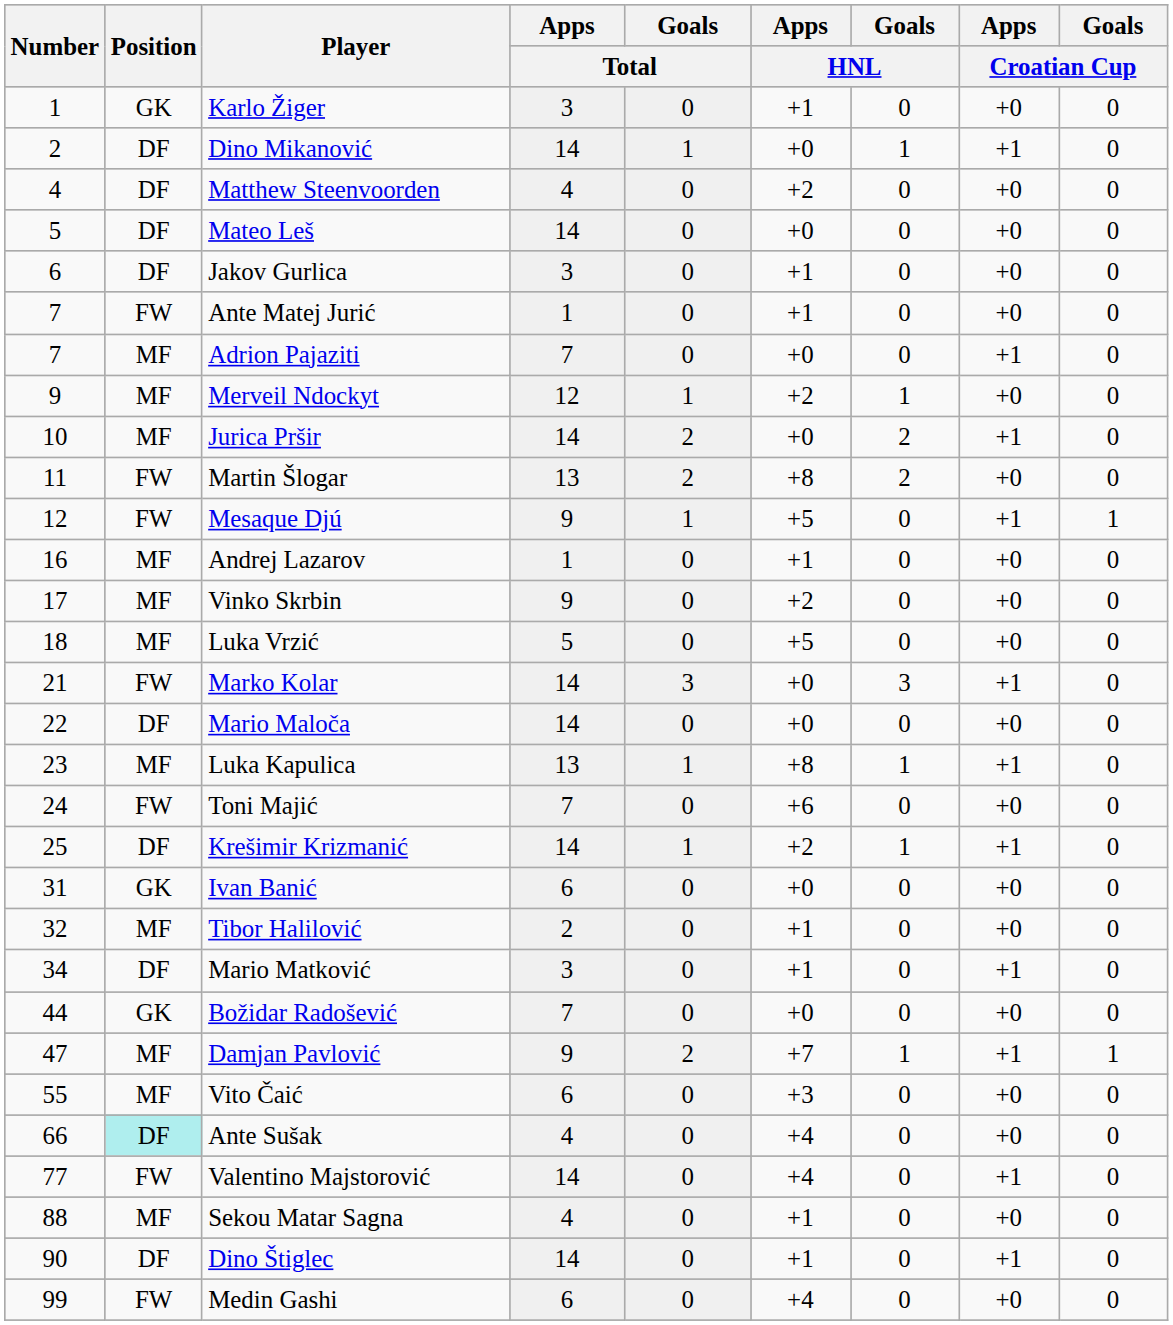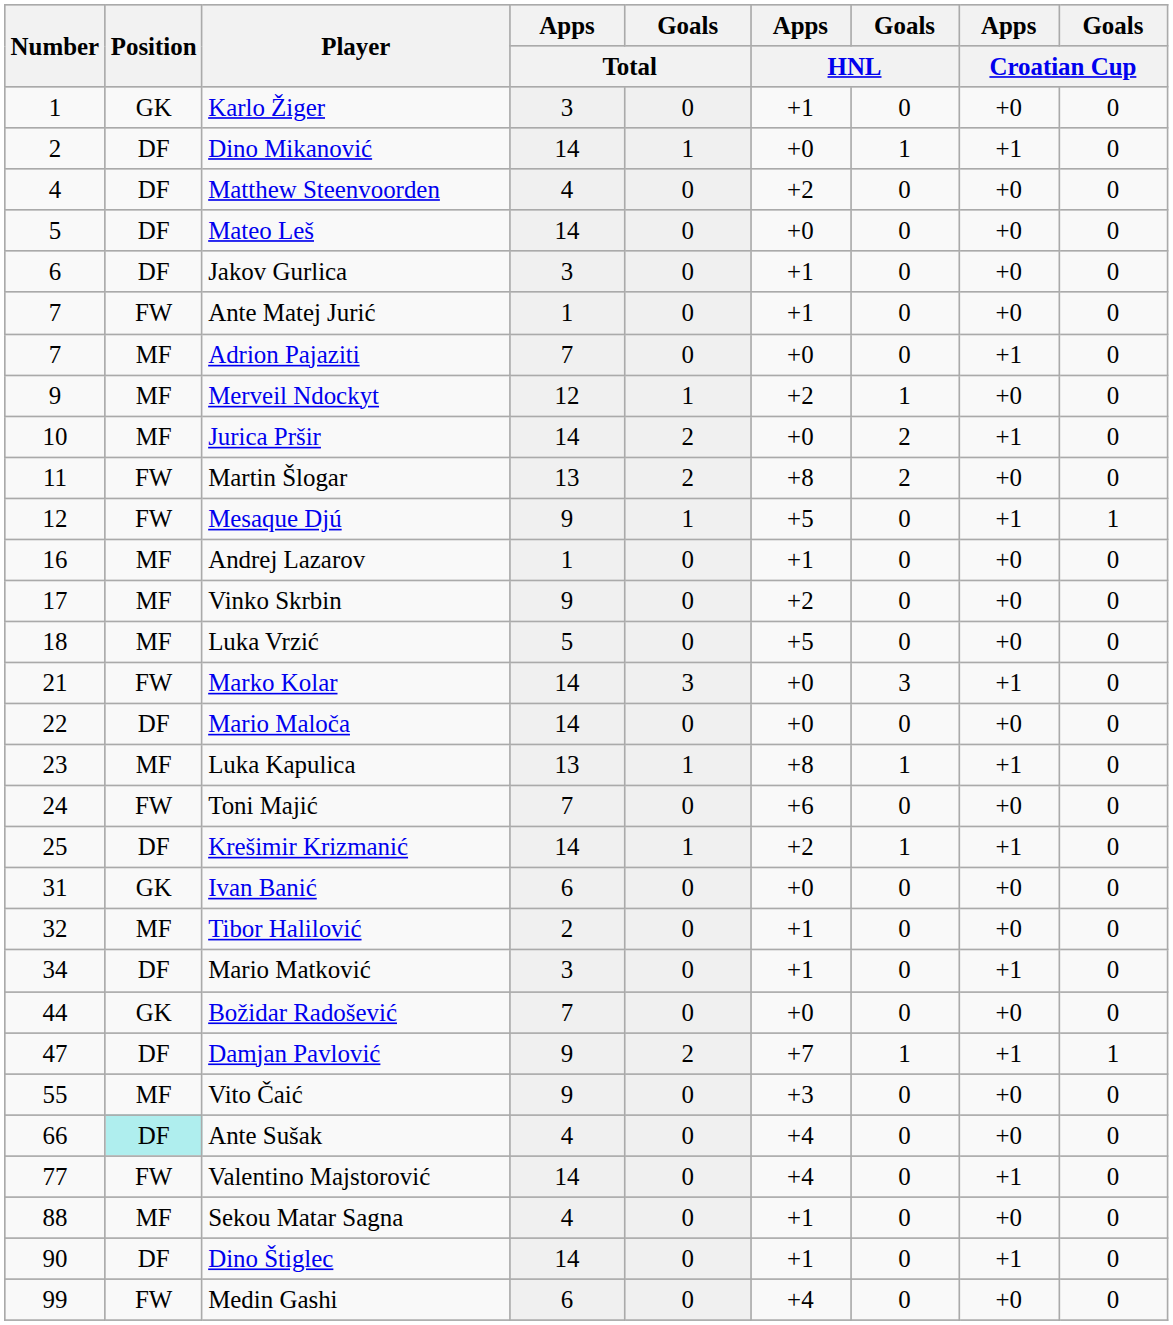 <table class="wikitable sortable" style="font-size: 95%; text-align: center;">
 <tr>
 <th width=40 rowspan="2" align="center">Number</th>
 <th width=40 rowspan="2" align="center">Position</th>
 <th width=180 rowspan="2" align="center">Player</th>
 <th>Apps</th>
 <th>Goals</th>
 <th>Apps</th>
 <th>Goals</th>
 <th>Apps</th>
 <th>Goals</th>
 </tr>
 <tr>
 <th class="unsortable" width=140 colspan="2" align="center">Total</th>
 <th class="unsortable" width=120 colspan="2" align="center"><a href='#'>HNL</a></th>
 <th class="unsortable" width=120 colspan="2" align="center"><a href='#'>Croatian Cup</a></th>
 </tr>
 <tr>
 <td>1</td>
 <td>GK</td>
 <td style="text-align:left;"> <a href='#'>Karlo Žiger</a></td>
 <td style="background: #F0F0F0">3</td>
 <td style="background: #F0F0F0">0</td>
 <td>+1</td>
 <td>0</td>
 <td>+0</td>
 <td>0</td>
 </tr>
 <tr>
 <td>2</td>
 <td>DF</td>
 <td style="text-align:left;"> <a href='#'>Dino Mikanović</a></td>
 <td style="background: #F0F0F0">14</td>
 <td style="background: #F0F0F0">1</td>
 <td>+0</td>
 <td>1</td>
 <td>+1</td>
 <td>0</td>
 </tr>
 <tr>
 <td>4</td>
 <td>DF</td>
 <td style="text-align:left;"> <a href='#'>Matthew Steenvoorden</a></td>
 <td style="background: #F0F0F0">4</td>
 <td style="background: #F0F0F0">0</td>
 <td>+2</td>
 <td>0</td>
 <td>+0</td>
 <td>0</td>
 </tr>
 <tr>
 <td>5</td>
 <td>DF</td>
 <td style="text-align:left;"> <a href='#'>Mateo Leš</a></td>
 <td style="background: #F0F0F0">14</td>
 <td style="background: #F0F0F0">0</td>
 <td>+0</td>
 <td>0</td>
 <td>+0</td>
 <td>0</td>
 </tr>
 <tr>
 <td>6</td>
 <td>DF</td>
 <td style="text-align:left;"> Jakov Gurlica</td>
 <td style="background: #F0F0F0">3</td>
 <td style="background: #F0F0F0">0</td>
 <td>+1</td>
 <td>0</td>
 <td>+0</td>
 <td>0</td>
 </tr>
 <tr>
 <td>7</td>
 <td>FW</td>
 <td style="text-align:left;"> Ante Matej Jurić</td>
 <td style="background: #F0F0F0">1</td>
 <td style="background: #F0F0F0">0</td>
 <td>+1</td>
 <td>0</td>
 <td>+0</td>
 <td>0</td>
 </tr>
 <tr>
 <td>7</td>
 <td>MF</td>
 <td style="text-align:left;"> <a href='#'>Adrion Pajaziti</a></td>
 <td style="background: #F0F0F0">7</td>
 <td style="background: #F0F0F0">0</td>
 <td>+0</td>
 <td>0</td>
 <td>+1</td>
 <td>0</td>
 </tr>
 <tr>
 <td>9</td>
 <td>MF</td>
 <td style="text-align:left;"> <a href='#'>Merveil Ndockyt</a></td>
 <td style="background: #F0F0F0">12</td>
 <td style="background: #F0F0F0">1</td>
 <td>+2</td>
 <td>1</td>
 <td>+0</td>
 <td>0</td>
 </tr>
 <tr>
 <td>10</td>
 <td>MF</td>
 <td style="text-align:left;"> <a href='#'>Jurica Pršir</a></td>
 <td style="background: #F0F0F0">14</td>
 <td style="background: #F0F0F0">2</td>
 <td>+0</td>
 <td>2</td>
 <td>+1</td>
 <td>0</td>
 </tr>
 <tr>
 <td>11</td>
 <td>FW</td>
 <td style="text-align:left;"> Martin Šlogar</td>
 <td style="background: #F0F0F0">13</td>
 <td style="background: #F0F0F0">2</td>
 <td>+8</td>
 <td>2</td>
 <td>+0</td>
 <td>0</td>
 </tr>
 <tr>
 <td>12</td>
 <td>FW</td>
 <td style="text-align:left;"> <a href='#'>Mesaque Djú</a></td>
 <td style="background: #F0F0F0">9</td>
 <td style="background: #F0F0F0">1</td>
 <td>+5</td>
 <td>0</td>
 <td>+1</td>
 <td>1</td>
 </tr>
 <tr>
 <td>16</td>
 <td>MF</td>
 <td style="text-align:left;"> Andrej Lazarov</td>
 <td style="background: #F0F0F0">1</td>
 <td style="background: #F0F0F0">0</td>
 <td>+1</td>
 <td>0</td>
 <td>+0</td>
 <td>0</td>
 </tr>
 <tr>
 <td>17</td>
 <td>MF</td>
 <td style="text-align:left;"> Vinko Skrbin</td>
 <td style="background: #F0F0F0">9</td>
 <td style="background: #F0F0F0">0</td>
 <td>+2</td>
 <td>0</td>
 <td>+0</td>
 <td>0</td>
 </tr>
 <tr>
 <td>18</td>
 <td>MF</td>
 <td style="text-align:left;"> Luka Vrzić</td>
 <td style="background: #F0F0F0">5</td>
 <td style="background: #F0F0F0">0</td>
 <td>+5</td>
 <td>0</td>
 <td>+0</td>
 <td>0</td>
 </tr>
 <tr>
 <td>21</td>
 <td>FW</td>
 <td style="text-align:left;"> <a href='#'>Marko Kolar</a></td>
 <td style="background: #F0F0F0">14</td>
 <td style="background: #F0F0F0">3</td>
 <td>+0</td>
 <td>3</td>
 <td>+1</td>
 <td>0</td>
 </tr>
 <tr>
 <td>22</td>
 <td>DF</td>
 <td style="text-align:left;"> <a href='#'>Mario Maloča</a></td>
 <td style="background: #F0F0F0">14</td>
 <td style="background: #F0F0F0">0</td>
 <td>+0</td>
 <td>0</td>
 <td>+0</td>
 <td>0</td>
 </tr>
 <tr>
 <td>23</td>
 <td>MF</td>
 <td style="text-align:left;"> Luka Kapulica</td>
 <td style="background: #F0F0F0">13</td>
 <td style="background: #F0F0F0">1</td>
 <td>+8</td>
 <td>1</td>
 <td>+1</td>
 <td>0</td>
 </tr>
 <tr>
 <td>24</td>
 <td>FW</td>
 <td style="text-align:left;"> Toni Majić</td>
 <td style="background: #F0F0F0">7</td>
 <td style="background: #F0F0F0">0</td>
 <td>+6</td>
 <td>0</td>
 <td>+0</td>
 <td>0</td>
 </tr>
 <tr>
 <td>25</td>
 <td>DF</td>
 <td style="text-align:left;"> <a href='#'>Krešimir Krizmanić</a></td>
 <td style="background: #F0F0F0">14</td>
 <td style="background: #F0F0F0">1</td>
 <td>+2</td>
 <td>1</td>
 <td>+1</td>
 <td>0</td>
 </tr>
 <tr>
 <td>31</td>
 <td>GK</td>
 <td style="text-align:left;"> <a href='#'>Ivan Banić</a></td>
 <td style="background: #F0F0F0">6</td>
 <td style="background: #F0F0F0">0</td>
 <td>+0</td>
 <td>0</td>
 <td>+0</td>
 <td>0</td>
 </tr>
 <tr>
 <td>32</td>
 <td>MF</td>
 <td style="text-align:left;"> <a href='#'>Tibor Halilović</a></td>
 <td style="background: #F0F0F0">2</td>
 <td style="background: #F0F0F0">0</td>
 <td>+1</td>
 <td>0</td>
 <td>+0</td>
 <td>0</td>
 </tr>
 <tr>
 <td>34</td>
 <td>DF</td>
 <td style="text-align:left;"> Mario Matković</td>
 <td style="background: #F0F0F0">3</td>
 <td style="background: #F0F0F0">0</td>
 <td>+1</td>
 <td>0</td>
 <td>+1</td>
 <td>0</td>
 </tr>
 <tr>
 <td>44</td>
 <td>GK</td>
 <td style="text-align:left;"> <a href='#'>Božidar Radošević</a></td>
 <td style="background: #F0F0F0">7</td>
 <td style="background: #F0F0F0">0</td>
 <td>+0</td>
 <td>0</td>
 <td>+0</td>
 <td>0</td>
 </tr>
 <tr>
 <td>47</td>
-<td>MF</td>
+<td>DF</td>
 <td style="text-align:left;"> <a href='#'>Damjan Pavlović</a></td>
 <td style="background: #F0F0F0">9</td>
 <td style="background: #F0F0F0">2</td>
 <td>+7</td>
 <td>1</td>
 <td>+1</td>
 <td>1</td>
 </tr>
 <tr>
 <td>55</td>
 <td>MF</td>
 <td style="text-align:left;"> Vito Čaić</td>
-<td style="background: #F0F0F0">6</td>
+<td style="background: #F0F0F0">9</td>
 <td style="background: #F0F0F0">0</td>
 <td>+3</td>
 <td>0</td>
 <td>+0</td>
 <td>0</td>
 </tr>
 <tr>
 <td>66</td>
 <td style="background: paleturquoise;">DF</td>
 <td style="text-align:left;"> Ante Sušak</td>
 <td style="background: #F0F0F0">4</td>
 <td style="background: #F0F0F0">0</td>
 <td>+4</td>
 <td>0</td>
 <td>+0</td>
 <td>0</td>
 </tr>
 <tr>
 <td>77</td>
 <td>FW</td>
 <td style="text-align:left;"> Valentino Majstorović</td>
 <td style="background: #F0F0F0">14</td>
 <td style="background: #F0F0F0">0</td>
 <td>+4</td>
 <td>0</td>
 <td>+1</td>
 <td>0</td>
 </tr>
 <tr>
 <td>88</td>
 <td>MF</td>
 <td style="text-align:left;"> Sekou Matar Sagna</td>
 <td style="background: #F0F0F0">4</td>
 <td style="background: #F0F0F0">0</td>
 <td>+1</td>
 <td>0</td>
 <td>+0</td>
 <td>0</td>
 </tr>
 <tr>
 <td>90</td>
 <td>DF</td>
 <td style="text-align:left;"> <a href='#'>Dino Štiglec</a></td>
 <td style="background: #F0F0F0">14</td>
 <td style="background: #F0F0F0">0</td>
 <td>+1</td>
 <td>0</td>
 <td>+1</td>
 <td>0</td>
 </tr>
 <tr>
 <td>99</td>
 <td>FW</td>
 <td style="text-align:left;"> Medin Gashi</td>
 <td style="background: #F0F0F0">6</td>
 <td style="background: #F0F0F0">0</td>
 <td>+4</td>
 <td>0</td>
 <td>+0</td>
 <td>0</td>
 </tr>
 </table>
